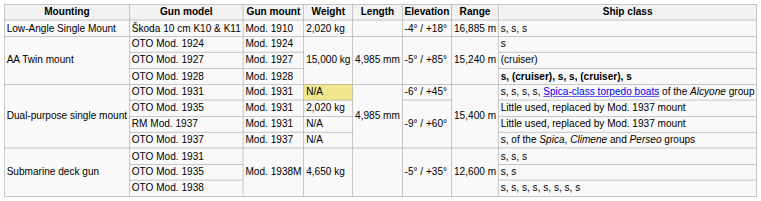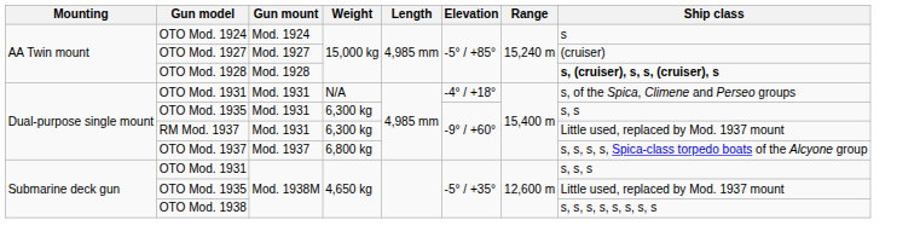 <table Class=wikitable>
 <tr>
 <th align="left">Mounting</th>
 <th align="center">Gun model</th>
 <th align="center">Gun mount</th>
 <th align="center">Weight</th>
 <th align="center">Length</th>
 <th align="center">Elevation</th>
 <th align="center">Range</th>
 <th align="center">Ship class</th>
-</tr>
-<tr>
-<td rowspan="1">Low-Angle Single Mount</td>
-<td>Škoda 10 cm K10 & K11</td>
-<td>Mod. 1910</td>
-<td rowspan="1">2,020 kg</td>
-<td rowspan="1"></td>
-<td rowspan="1">-4° / +18°</td>
-<td rowspan="1">16,885 m</td>
-<td>s, s, s</td>
 </tr>
 <tr>
 <td rowspan="3">AA Twin mount</td>
 <td>OTO Mod. 1924</td>
 <td>Mod. 1924</td>
 <td rowspan="3">15,000 kg</td>
 <td rowspan="3">4,985 mm</td>
 <td rowspan="3">-5° / +85°</td>
 <td rowspan="3">15,240 m</td>
 <td>s</td>
 </tr>
 <tr>
 <td>OTO Mod. 1927</td>
 <td>Mod. 1927</td>
 <td> (cruiser)</td>
 </tr>
 <tr>
 <td>OTO Mod. 1928</td>
 <td>Mod. 1928</td>
 <td><strong>s,  (cruiser), s, s,  (cruiser), s</strong></td>
 </tr>
 <tr>
 <td rowspan="4">Dual-purpose single mount</td>
 <td>OTO Mod. 1931</td>
 <td>Mod. 1931</td>
-<td style="background: khaki;">N/A</td>
+<td>N/A</td>
 <td rowspan="4">4,985 mm</td>
-<td>-6° / +45°</td>
+<td rowspan="1">-4° / +18°</td>
 <td rowspan="4">15,400 m</td>
-<td>s, s, s, s, <a href='#'>Spica-class torpedo boats</a> of the <em>Alcyone</em> group</td>
+<td>s, of the  <em>Spica</em>, <em>Climene</em> and <em>Perseo</em> groups</td>
 </tr>
 <tr>
 <td>OTO Mod. 1935</td>
 <td>Mod. 1931</td>
-<td rowspan="1">2,020 kg</td>
+<td>6,300 kg</td>
 <td rowspan="3">-9° / +60°</td>
-<td>Little used, replaced by Mod. 1937 mount</td>
+<td>s, s</td>
 </tr>
 <tr>
 <td>RM Mod. 1937</td>
 <td>Mod. 1931</td>
-<td>N/A</td>
+<td>6,300 kg</td>
 <td>Little used, replaced by Mod. 1937 mount</td>
 </tr>
 <tr>
 <td>OTO Mod. 1937</td>
 <td>Mod. 1937</td>
-<td>N/A</td>
-<td>s, of the  <em>Spica</em>, <em>Climene</em> and <em>Perseo</em> groups</td>
+<td>6,800 kg</td>
+<td>s, s, s, s, <a href='#'>Spica-class torpedo boats</a> of the <em>Alcyone</em> group</td>
 </tr>
 <tr>
 <td rowspan="3">Submarine deck gun</td>
 <td>OTO Mod. 1931</td>
 <td rowspan="3">Mod. 1938M</td>
 <td rowspan="3">4,650 kg</td>
 <td rowspan="3"></td>
 <td rowspan="3">-5° / +35°</td>
 <td rowspan="3">12,600 m</td>
 <td>s, s, s</td>
 </tr>
 <tr>
 <td>OTO Mod. 1935</td>
-<td>s, s</td>
+<td>Little used, replaced by Mod. 1937 mount</td>
 </tr>
 <tr>
 <td>OTO Mod. 1938</td>
 <td>s, s, s, s, s, s, s, s</td>
 </tr>
 </table>
